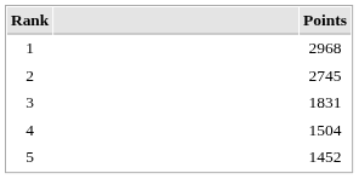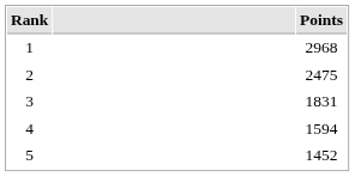 <table cellspacing="1" cellpadding="3" style="border:1px solid #aaa; font-size:86%;">
 <tr style="background:#e4e4e4;">
 <th style="border-bottom:1px solid #aaa; width:10px;">Rank</th>
 <th style="border-bottom:1px solid #aaa; width:200px;"></th>
 <th style="border-bottom:1px solid #aaa; width:20px;">Points</th>
 </tr>
 <tr>
 <td align=center>1</td>
 <td></td>
 <td align=center>2968</td>
 </tr>
 <tr>
 <td align=center>2</td>
 <td></td>
-<td align=center>2745</td>
+<td align=center>2475</td>
 </tr>
 <tr>
 <td align=center>3</td>
 <td></td>
 <td align=center>1831</td>
 </tr>
 <tr>
 <td align=center>4</td>
 <td></td>
-<td align=center>1504</td>
+<td align=center>1594</td>
 </tr>
 <tr>
 <td align=center>5</td>
 <td></td>
 <td align=center>1452</td>
 </tr>
 </table>
